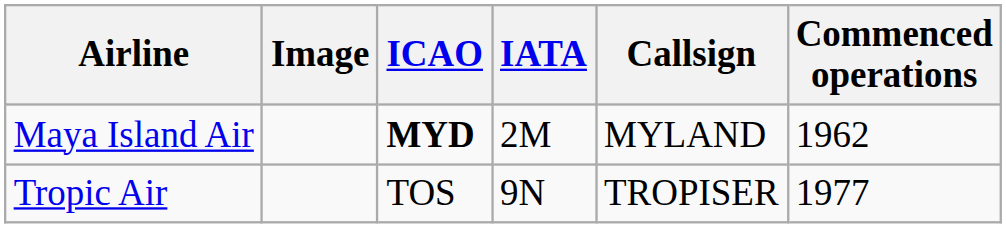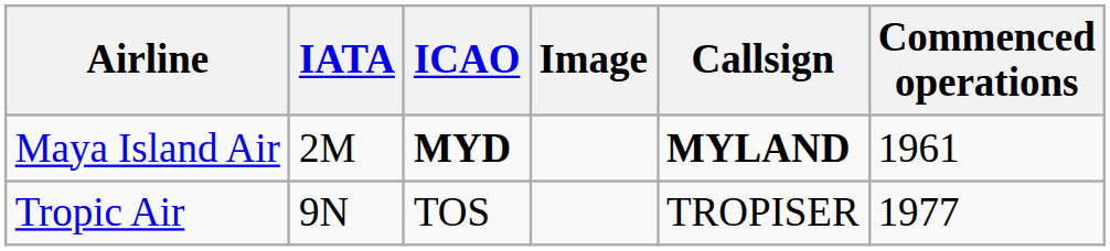 <table class="wikitable sortable">
 <tr valign="middle">
 <th>Airline</th>
+<th><a href='#'>IATA</a></th>
+<th><a href='#'>ICAO</a></th>
 <th>Image</th>
-<th><a href='#'>ICAO</a></th>
-<th><a href='#'>IATA</a></th>
 <th>Callsign</th>
 <th>Commenced<br>operations</th>
 </tr>
 <tr>
 <td><a href='#'>Maya Island Air</a></td>
+<td>2M</td>
+<td><strong>MYD</strong></td>
 <td></td>
-<td><strong>MYD</strong></td>
-<td>2M</td>
-<td>MYLAND</td>
-<td>1962</td>
+<td><strong>MYLAND</strong></td>
+<td>1961</td>
 </tr>
 <tr>
 <td><a href='#'>Tropic Air</a></td>
+<td>9N</td>
+<td>TOS</td>
 <td></td>
-<td>TOS</td>
-<td>9N</td>
 <td>TROPISER</td>
 <td>1977</td>
 </tr>
 </table>
